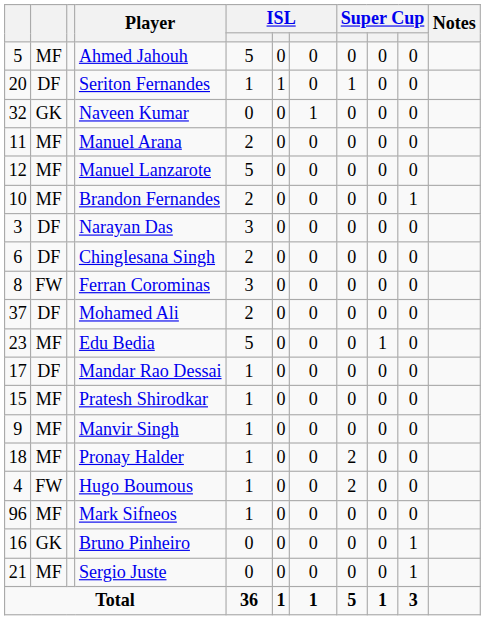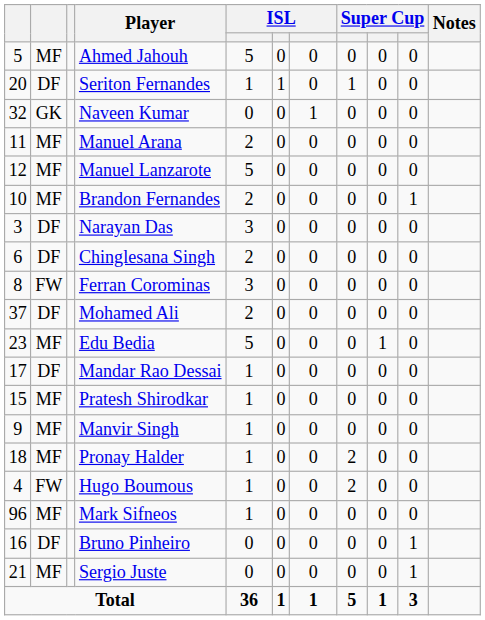 <table class="wikitable" style="text-align:center;">
 <tr>
 <th rowspan="2"></th>
 <th rowspan="2"></th>
 <th rowspan="2"></th>
 <th rowspan="2">Player</th>
 <th colspan="3"><a href='#'>ISL</a></th>
 <th colspan="3"><a href='#'>Super Cup</a></th>
 <th rowspan="2">Notes</th>
 </tr>
 <tr>
 <th width="34;"></th>
 <th></th>
 <th width="34;"></th>
 <th></th>
 <th></th>
 <th></th>
 </tr>
 <tr>
 <td>5</td>
 <td>MF</td>
 <td></td>
 <td style="text-align:left;"><a href='#'>Ahmed Jahouh</a></td>
 <td>5</td>
 <td>0</td>
 <td>0</td>
 <td>0</td>
 <td>0</td>
 <td>0</td>
 <td></td>
 </tr>
 <tr>
 <td>20</td>
 <td>DF</td>
 <td></td>
 <td style="text-align:left;"><a href='#'>Seriton Fernandes</a></td>
 <td>1</td>
 <td>1</td>
 <td>0</td>
 <td>1</td>
 <td>0</td>
 <td>0</td>
 <td></td>
 </tr>
 <tr>
 <td>32</td>
 <td>GK</td>
 <td></td>
 <td style="text-align:left;"><a href='#'>Naveen Kumar</a></td>
 <td>0</td>
 <td>0</td>
 <td>1</td>
 <td>0</td>
 <td>0</td>
 <td>0</td>
 <td></td>
 </tr>
 <tr>
 <td>11</td>
 <td>MF</td>
 <td></td>
 <td style="text-align:left;"><a href='#'>Manuel Arana</a></td>
 <td>2</td>
 <td>0</td>
 <td>0</td>
 <td>0</td>
 <td>0</td>
 <td>0</td>
 <td></td>
 </tr>
 <tr>
 <td>12</td>
 <td>MF</td>
 <td></td>
 <td style="text-align:left;"><a href='#'>Manuel Lanzarote</a></td>
 <td>5</td>
 <td>0</td>
 <td>0</td>
 <td>0</td>
 <td>0</td>
 <td>0</td>
 <td></td>
 </tr>
 <tr>
 <td>10</td>
 <td>MF</td>
 <td></td>
 <td style="text-align:left;"><a href='#'>Brandon Fernandes</a></td>
 <td>2</td>
 <td>0</td>
 <td>0</td>
 <td>0</td>
 <td>0</td>
 <td>1</td>
 <td></td>
 </tr>
 <tr>
 <td>3</td>
 <td>DF</td>
 <td></td>
 <td style="text-align:left;"><a href='#'>Narayan Das</a></td>
 <td>3</td>
 <td>0</td>
 <td>0</td>
 <td>0</td>
 <td>0</td>
 <td>0</td>
 <td></td>
 </tr>
 <tr>
 <td>6</td>
 <td>DF</td>
 <td></td>
 <td style="text-align:left;"><a href='#'>Chinglesana Singh</a></td>
 <td>2</td>
 <td>0</td>
 <td>0</td>
 <td>0</td>
 <td>0</td>
 <td>0</td>
 <td></td>
 </tr>
 <tr>
 <td>8</td>
 <td>FW</td>
 <td></td>
 <td style="text-align:left;"><a href='#'>Ferran Corominas</a></td>
 <td>3</td>
 <td>0</td>
 <td>0</td>
 <td>0</td>
 <td>0</td>
 <td>0</td>
 <td></td>
 </tr>
 <tr>
 <td>37</td>
 <td>DF</td>
 <td></td>
 <td style="text-align:left;"><a href='#'>Mohamed Ali</a></td>
 <td>2</td>
 <td>0</td>
 <td>0</td>
 <td>0</td>
 <td>0</td>
 <td>0</td>
 <td></td>
 </tr>
 <tr>
 <td>23</td>
 <td>MF</td>
 <td></td>
 <td style="text-align:left;"><a href='#'>Edu Bedia</a></td>
 <td>5</td>
 <td>0</td>
 <td>0</td>
 <td>0</td>
 <td>1</td>
 <td>0</td>
 <td></td>
 </tr>
 <tr>
 <td>17</td>
 <td>DF</td>
 <td></td>
 <td style="text-align:left;"><a href='#'>Mandar Rao Dessai</a></td>
 <td>1</td>
 <td>0</td>
 <td>0</td>
 <td>0</td>
 <td>0</td>
 <td>0</td>
 <td></td>
 </tr>
 <tr>
 <td>15</td>
 <td>MF</td>
 <td></td>
 <td style="text-align:left;"><a href='#'>Pratesh Shirodkar</a></td>
 <td>1</td>
 <td>0</td>
 <td>0</td>
 <td>0</td>
 <td>0</td>
 <td>0</td>
 <td></td>
 </tr>
 <tr>
 <td>9</td>
 <td>MF</td>
 <td></td>
 <td style="text-align:left;"><a href='#'>Manvir Singh</a></td>
 <td>1</td>
 <td>0</td>
 <td>0</td>
 <td>0</td>
 <td>0</td>
 <td>0</td>
 <td></td>
 </tr>
 <tr>
 <td>18</td>
 <td>MF</td>
 <td></td>
 <td style="text-align:left;"><a href='#'>Pronay Halder</a></td>
 <td>1</td>
 <td>0</td>
 <td>0</td>
 <td>2</td>
 <td>0</td>
 <td>0</td>
 <td></td>
 </tr>
 <tr>
 <td>4</td>
 <td>FW</td>
 <td></td>
 <td style="text-align:left;"><a href='#'>Hugo Boumous</a></td>
 <td>1</td>
 <td>0</td>
 <td>0</td>
 <td>2</td>
 <td>0</td>
 <td>0</td>
 <td></td>
 </tr>
 <tr>
 <td>96</td>
 <td>MF</td>
 <td></td>
 <td style="text-align:left;"><a href='#'>Mark Sifneos</a></td>
 <td>1</td>
 <td>0</td>
 <td>0</td>
 <td>0</td>
 <td>0</td>
 <td>0</td>
 <td></td>
 </tr>
 <tr>
 <td>16</td>
-<td>GK</td>
+<td>DF</td>
 <td></td>
 <td style="text-align:left;"><a href='#'>Bruno Pinheiro</a></td>
 <td>0</td>
 <td>0</td>
 <td>0</td>
 <td>0</td>
 <td>0</td>
 <td>1</td>
 <td></td>
 </tr>
 <tr>
 <td>21</td>
 <td>MF</td>
 <td></td>
 <td style="text-align:left;"><a href='#'>Sergio Juste</a></td>
 <td>0</td>
 <td>0</td>
 <td>0</td>
 <td>0</td>
 <td>0</td>
 <td>1</td>
 <td></td>
 </tr>
 <tr>
 <td colspan="4"><strong>Total</strong></td>
 <td><strong>36</strong></td>
 <td><strong>1</strong></td>
 <td><strong>1</strong></td>
 <td><strong>5</strong></td>
 <td><strong>1</strong></td>
 <td><strong>3</strong></td>
 <td></td>
 </tr>
 </table>
